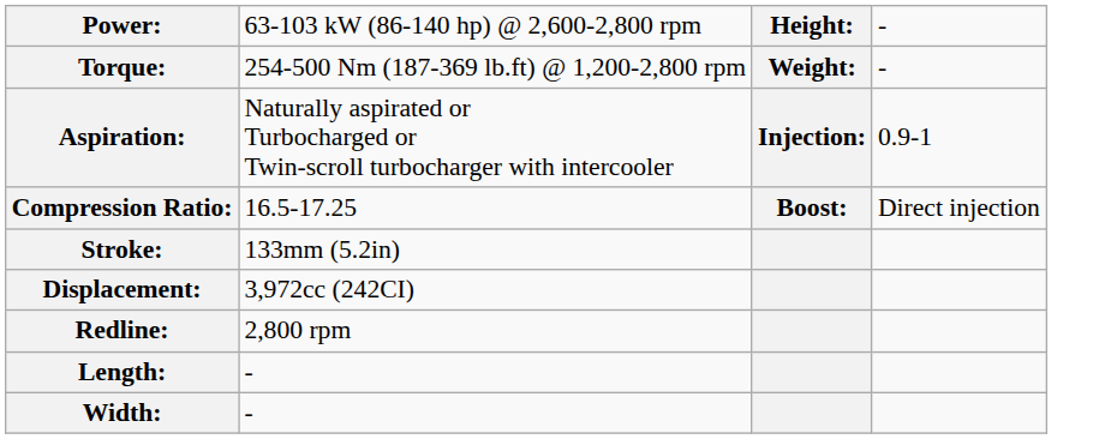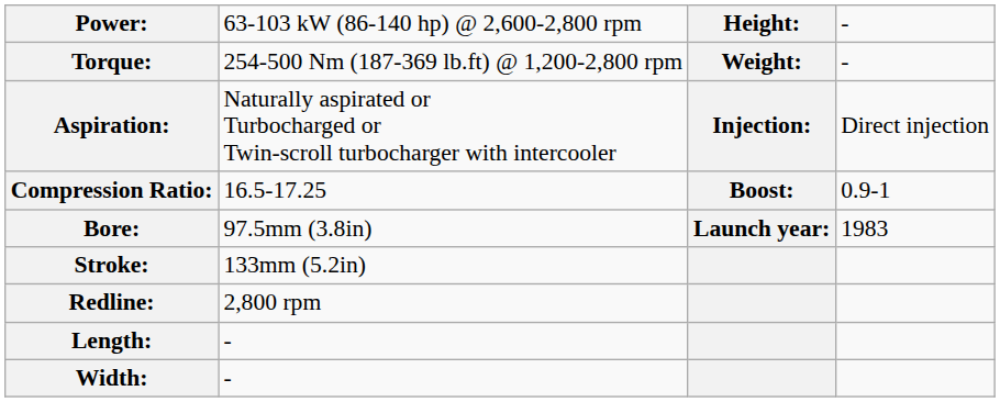 <table class="wikitable">
 <tr>
 <th>Power:</th>
 <td>63-103 kW (86-140 hp) @ 2,600-2,800 rpm</td>
 <th>Height:</th>
 <td>-</td>
 </tr>
 <tr>
 <th>Torque:</th>
 <td>254-500 Nm (187-369 lb.ft) @ 1,200-2,800 rpm</td>
 <th>Weight:</th>
 <td>-</td>
 </tr>
 <tr>
 <th>Aspiration:</th>
 <td>Naturally aspirated or <br>Turbocharged or<br>Twin-scroll turbocharger with intercooler</td>
 <th>Injection:</th>
-<td>0.9-1</td>
+<td>Direct injection</td>
 </tr>
 <tr>
 <th>Compression Ratio:</th>
 <td>16.5-17.25</td>
 <th>Boost:</th>
-<td>Direct injection</td>
+<td>0.9-1</td>
+</tr>
+<tr>
+<th>Bore:</th>
+<td>97.5mm (3.8in)</td>
+<th>Launch year:</th>
+<td>1983</td>
 </tr>
 <tr>
 <th>Stroke:</th>
 <td>133mm (5.2in)</td>
-<th></th>
-<td></td>
-</tr>
-<tr>
-<th>Displacement:</th>
-<td>3,972cc (242CI)</td>
 <th></th>
 <td></td>
 </tr>
 <tr>
 <th>Redline:</th>
 <td>2,800 rpm</td>
 <th></th>
 <td></td>
 </tr>
 <tr>
 <th>Length:</th>
 <td>-</td>
 <th></th>
 <td></td>
 </tr>
 <tr>
 <th>Width:</th>
 <td>-</td>
 <th></th>
 <td></td>
 </tr>
 </table>
